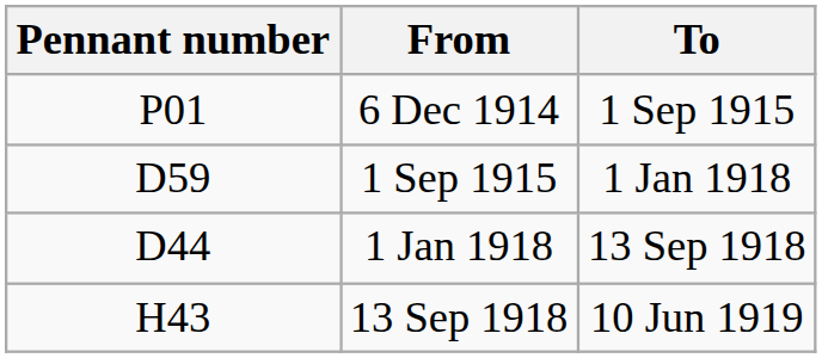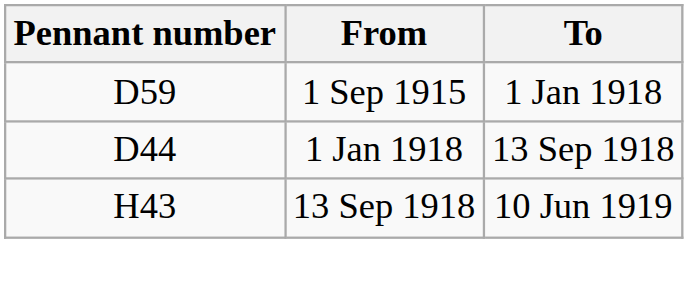 <table class="wikitable" style="text-align:center">
 <tr>
 <th>Pennant number</th>
 <th>From</th>
 <th>To</th>
-</tr>
-<tr>
-<td>P01</td>
-<td>6 Dec 1914</td>
-<td>1 Sep 1915</td>
 </tr>
 <tr>
 <td>D59</td>
 <td>1 Sep 1915</td>
 <td>1 Jan 1918</td>
 </tr>
 <tr>
 <td>D44</td>
 <td>1 Jan 1918</td>
 <td>13 Sep 1918</td>
 </tr>
 <tr>
 <td>H43</td>
 <td>13 Sep 1918</td>
 <td>10 Jun 1919</td>
 </tr>
 </table>
